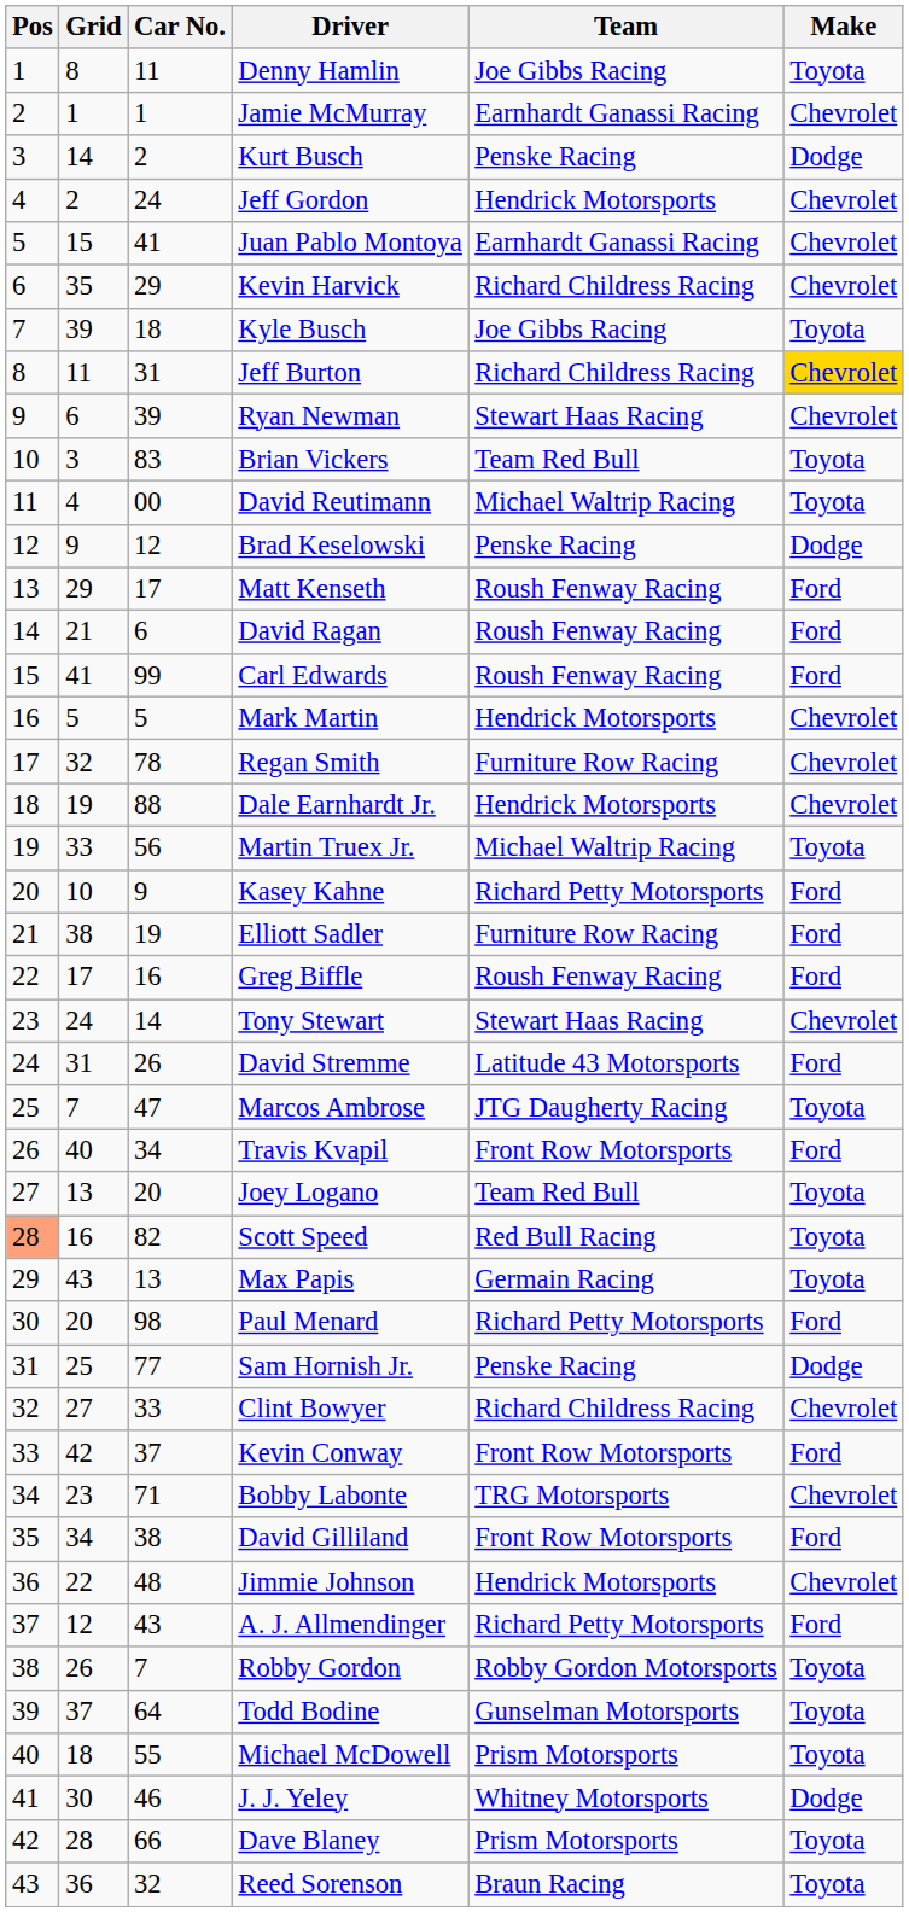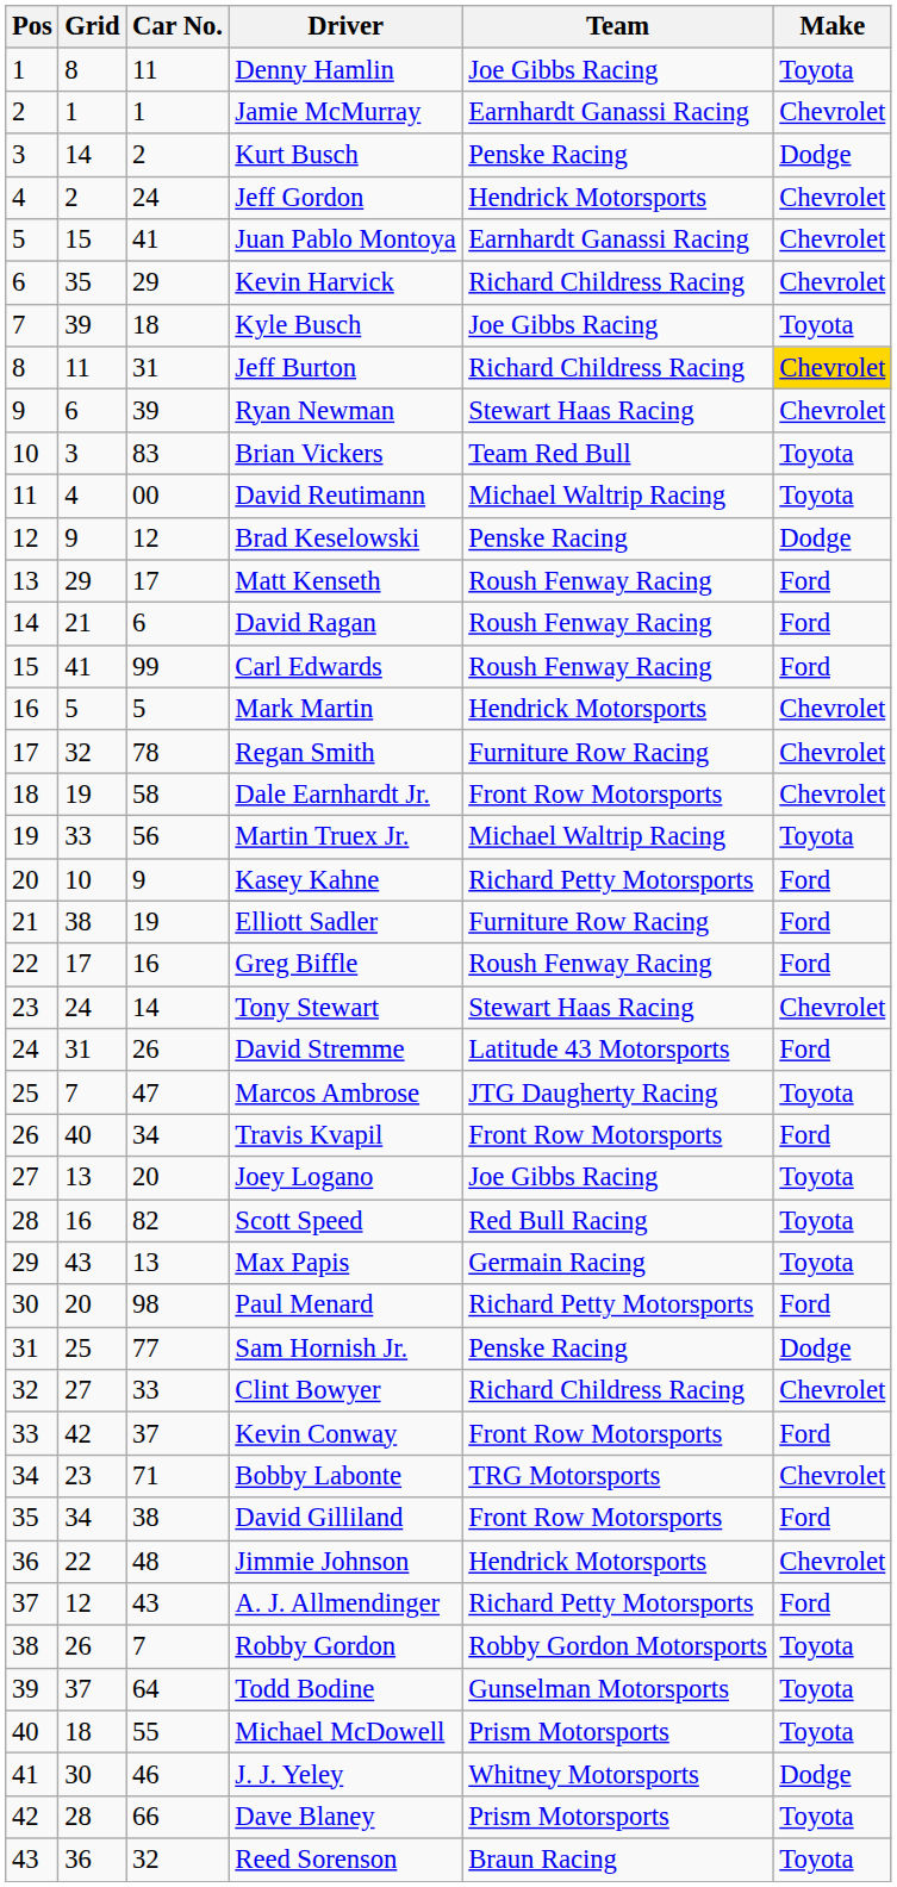 <table class="sortable wikitable" border="1">
 <tr>
 <th>Pos</th>
 <th>Grid</th>
 <th>Car No.</th>
 <th>Driver</th>
 <th>Team</th>
 <th>Make</th>
 </tr>
 <tr>
 <td>1</td>
 <td>8</td>
 <td>11</td>
 <td><a href='#'>Denny Hamlin</a></td>
 <td><a href='#'>Joe Gibbs Racing</a></td>
 <td><a href='#'>Toyota</a></td>
 </tr>
 <tr>
 <td>2</td>
 <td>1</td>
 <td>1</td>
 <td><a href='#'>Jamie McMurray</a></td>
 <td><a href='#'>Earnhardt Ganassi Racing</a></td>
 <td><a href='#'>Chevrolet</a></td>
 </tr>
 <tr>
 <td>3</td>
 <td>14</td>
 <td>2</td>
 <td><a href='#'>Kurt Busch</a></td>
 <td><a href='#'>Penske Racing</a></td>
 <td><a href='#'>Dodge</a></td>
 </tr>
 <tr>
 <td>4</td>
 <td>2</td>
 <td>24</td>
 <td><a href='#'>Jeff Gordon</a></td>
 <td><a href='#'>Hendrick Motorsports</a></td>
 <td><a href='#'>Chevrolet</a></td>
 </tr>
 <tr>
 <td>5</td>
 <td>15</td>
 <td>41</td>
 <td><a href='#'>Juan Pablo Montoya</a></td>
 <td><a href='#'>Earnhardt Ganassi Racing</a></td>
 <td><a href='#'>Chevrolet</a></td>
 </tr>
 <tr>
 <td>6</td>
 <td>35</td>
 <td>29</td>
 <td><a href='#'>Kevin Harvick</a></td>
 <td><a href='#'>Richard Childress Racing</a></td>
 <td><a href='#'>Chevrolet</a></td>
 </tr>
 <tr>
 <td>7</td>
 <td>39</td>
 <td>18</td>
 <td><a href='#'>Kyle Busch</a></td>
 <td><a href='#'>Joe Gibbs Racing</a></td>
 <td><a href='#'>Toyota</a></td>
 </tr>
 <tr>
 <td>8</td>
 <td>11</td>
 <td>31</td>
 <td><a href='#'>Jeff Burton</a></td>
 <td><a href='#'>Richard Childress Racing</a></td>
 <td style="background: gold;"><a href='#'>Chevrolet</a></td>
 </tr>
 <tr>
 <td>9</td>
 <td>6</td>
 <td>39</td>
 <td><a href='#'>Ryan Newman</a></td>
 <td><a href='#'>Stewart Haas Racing</a></td>
 <td><a href='#'>Chevrolet</a></td>
 </tr>
 <tr>
 <td>10</td>
 <td>3</td>
 <td>83</td>
 <td><a href='#'>Brian Vickers</a></td>
 <td><a href='#'>Team Red Bull</a></td>
 <td><a href='#'>Toyota</a></td>
 </tr>
 <tr>
 <td>11</td>
 <td>4</td>
 <td>00</td>
 <td><a href='#'>David Reutimann</a></td>
 <td><a href='#'>Michael Waltrip Racing</a></td>
 <td><a href='#'>Toyota</a></td>
 </tr>
 <tr>
 <td>12</td>
 <td>9</td>
 <td>12</td>
 <td><a href='#'>Brad Keselowski</a></td>
 <td><a href='#'>Penske Racing</a></td>
 <td><a href='#'>Dodge</a></td>
 </tr>
 <tr>
 <td>13</td>
 <td>29</td>
 <td>17</td>
 <td><a href='#'>Matt Kenseth</a></td>
 <td><a href='#'>Roush Fenway Racing</a></td>
 <td><a href='#'>Ford</a></td>
 </tr>
 <tr>
 <td>14</td>
 <td>21</td>
 <td>6</td>
 <td><a href='#'>David Ragan</a></td>
 <td><a href='#'>Roush Fenway Racing</a></td>
 <td><a href='#'>Ford</a></td>
 </tr>
 <tr>
 <td>15</td>
 <td>41</td>
 <td>99</td>
 <td><a href='#'>Carl Edwards</a></td>
 <td><a href='#'>Roush Fenway Racing</a></td>
 <td><a href='#'>Ford</a></td>
 </tr>
 <tr>
 <td>16</td>
 <td>5</td>
 <td>5</td>
 <td><a href='#'>Mark Martin</a></td>
 <td><a href='#'>Hendrick Motorsports</a></td>
 <td><a href='#'>Chevrolet</a></td>
 </tr>
 <tr>
 <td>17</td>
 <td>32</td>
 <td>78</td>
 <td><a href='#'>Regan Smith</a></td>
 <td><a href='#'>Furniture Row Racing</a></td>
 <td><a href='#'>Chevrolet</a></td>
 </tr>
 <tr>
 <td>18</td>
 <td>19</td>
-<td>88</td>
+<td>58</td>
 <td><a href='#'>Dale Earnhardt Jr.</a></td>
-<td><a href='#'>Hendrick Motorsports</a></td>
+<td><a href='#'>Front Row Motorsports</a></td>
 <td><a href='#'>Chevrolet</a></td>
 </tr>
 <tr>
 <td>19</td>
 <td>33</td>
 <td>56</td>
 <td><a href='#'>Martin Truex Jr.</a></td>
 <td><a href='#'>Michael Waltrip Racing</a></td>
 <td><a href='#'>Toyota</a></td>
 </tr>
 <tr>
 <td>20</td>
 <td>10</td>
 <td>9</td>
 <td><a href='#'>Kasey Kahne</a></td>
 <td><a href='#'>Richard Petty Motorsports</a></td>
 <td><a href='#'>Ford</a></td>
 </tr>
 <tr>
 <td>21</td>
 <td>38</td>
 <td>19</td>
 <td><a href='#'>Elliott Sadler</a></td>
 <td><a href='#'>Furniture Row Racing</a></td>
 <td><a href='#'>Ford</a></td>
 </tr>
 <tr>
 <td>22</td>
 <td>17</td>
 <td>16</td>
 <td><a href='#'>Greg Biffle</a></td>
 <td><a href='#'>Roush Fenway Racing</a></td>
 <td><a href='#'>Ford</a></td>
 </tr>
 <tr>
 <td>23</td>
 <td>24</td>
 <td>14</td>
 <td><a href='#'>Tony Stewart</a></td>
 <td><a href='#'>Stewart Haas Racing</a></td>
 <td><a href='#'>Chevrolet</a></td>
 </tr>
 <tr>
 <td>24</td>
 <td>31</td>
 <td>26</td>
 <td><a href='#'>David Stremme</a></td>
 <td><a href='#'>Latitude 43 Motorsports</a></td>
 <td><a href='#'>Ford</a></td>
 </tr>
 <tr>
 <td>25</td>
 <td>7</td>
 <td>47</td>
 <td><a href='#'>Marcos Ambrose</a></td>
 <td><a href='#'>JTG Daugherty Racing</a></td>
 <td><a href='#'>Toyota</a></td>
 </tr>
 <tr>
 <td>26</td>
 <td>40</td>
 <td>34</td>
 <td><a href='#'>Travis Kvapil</a></td>
 <td><a href='#'>Front Row Motorsports</a></td>
 <td><a href='#'>Ford</a></td>
 </tr>
 <tr>
 <td>27</td>
 <td>13</td>
 <td>20</td>
 <td><a href='#'>Joey Logano</a></td>
-<td><a href='#'>Team Red Bull</a></td>
+<td><a href='#'>Joe Gibbs Racing</a></td>
 <td><a href='#'>Toyota</a></td>
 </tr>
 <tr>
-<td style="background: lightsalmon;">28</td>
+<td>28</td>
 <td>16</td>
 <td>82</td>
 <td><a href='#'>Scott Speed</a></td>
 <td><a href='#'>Red Bull Racing</a></td>
 <td><a href='#'>Toyota</a></td>
 </tr>
 <tr>
 <td>29</td>
 <td>43</td>
 <td>13</td>
 <td><a href='#'>Max Papis</a></td>
 <td><a href='#'>Germain Racing</a></td>
 <td><a href='#'>Toyota</a></td>
 </tr>
 <tr>
 <td>30</td>
 <td>20</td>
 <td>98</td>
 <td><a href='#'>Paul Menard</a></td>
 <td><a href='#'>Richard Petty Motorsports</a></td>
 <td><a href='#'>Ford</a></td>
 </tr>
 <tr>
 <td>31</td>
 <td>25</td>
 <td>77</td>
 <td><a href='#'>Sam Hornish Jr.</a></td>
 <td><a href='#'>Penske Racing</a></td>
 <td><a href='#'>Dodge</a></td>
 </tr>
 <tr>
 <td>32</td>
 <td>27</td>
 <td>33</td>
 <td><a href='#'>Clint Bowyer</a></td>
 <td><a href='#'>Richard Childress Racing</a></td>
 <td><a href='#'>Chevrolet</a></td>
 </tr>
 <tr>
 <td>33</td>
 <td>42</td>
 <td>37</td>
 <td><a href='#'>Kevin Conway</a></td>
 <td><a href='#'>Front Row Motorsports</a></td>
 <td><a href='#'>Ford</a></td>
 </tr>
 <tr>
 <td>34</td>
 <td>23</td>
 <td>71</td>
 <td><a href='#'>Bobby Labonte</a></td>
 <td><a href='#'>TRG Motorsports</a></td>
 <td><a href='#'>Chevrolet</a></td>
 </tr>
 <tr>
 <td>35</td>
 <td>34</td>
 <td>38</td>
 <td><a href='#'>David Gilliland</a></td>
 <td><a href='#'>Front Row Motorsports</a></td>
 <td><a href='#'>Ford</a></td>
 </tr>
 <tr>
 <td>36</td>
 <td>22</td>
 <td>48</td>
 <td><a href='#'>Jimmie Johnson</a></td>
 <td><a href='#'>Hendrick Motorsports</a></td>
 <td><a href='#'>Chevrolet</a></td>
 </tr>
 <tr>
 <td>37</td>
 <td>12</td>
 <td>43</td>
 <td><a href='#'>A. J. Allmendinger</a></td>
 <td><a href='#'>Richard Petty Motorsports</a></td>
 <td><a href='#'>Ford</a></td>
 </tr>
 <tr>
 <td>38</td>
 <td>26</td>
 <td>7</td>
 <td><a href='#'>Robby Gordon</a></td>
 <td><a href='#'>Robby Gordon Motorsports</a></td>
 <td><a href='#'>Toyota</a></td>
 </tr>
 <tr>
 <td>39</td>
 <td>37</td>
 <td>64</td>
 <td><a href='#'>Todd Bodine</a></td>
 <td><a href='#'>Gunselman Motorsports</a></td>
 <td><a href='#'>Toyota</a></td>
 </tr>
 <tr>
 <td>40</td>
 <td>18</td>
 <td>55</td>
 <td><a href='#'>Michael McDowell</a></td>
 <td><a href='#'>Prism Motorsports</a></td>
 <td><a href='#'>Toyota</a></td>
 </tr>
 <tr>
 <td>41</td>
 <td>30</td>
 <td>46</td>
 <td><a href='#'>J. J. Yeley</a></td>
 <td><a href='#'>Whitney Motorsports</a></td>
 <td><a href='#'>Dodge</a></td>
 </tr>
 <tr>
 <td>42</td>
 <td>28</td>
 <td>66</td>
 <td><a href='#'>Dave Blaney</a></td>
 <td><a href='#'>Prism Motorsports</a></td>
 <td><a href='#'>Toyota</a></td>
 </tr>
 <tr>
 <td>43</td>
 <td>36</td>
 <td>32</td>
 <td><a href='#'>Reed Sorenson</a></td>
 <td><a href='#'>Braun Racing</a></td>
 <td><a href='#'>Toyota</a></td>
 </tr>
 </table>
